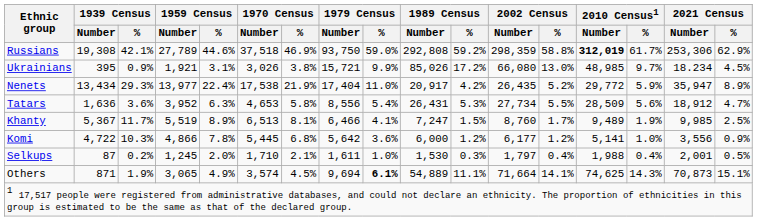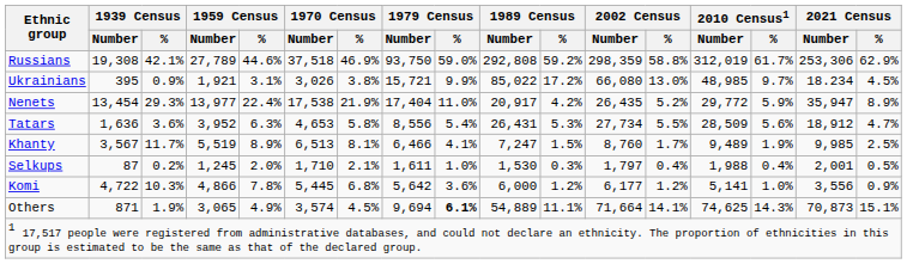 <table class="wikitable" style="text-align: right;">
 <tr style="background:#e0e0e0;">
 <th rowspan="2">Ethnic<br>group</th>
 <th colspan="2">1939 Census</th>
 <th colspan="2">1959 Census</th>
 <th colspan="2">1970 Census</th>
 <th colspan="2">1979 Census</th>
 <th colspan="2">1989 Census</th>
 <th colspan="2">2002 Census</th>
 <th colspan="2">2010 Census<sup>1</sup></th>
 <th colspan="2">2021 Census</th>
 </tr>
 <tr style="background:#e0e0e0;">
 <th>Number</th>
 <th>%</th>
 <th>Number</th>
 <th>%</th>
 <th>Number</th>
 <th>%</th>
 <th>Number</th>
 <th>%</th>
 <th>Number</th>
 <th>%</th>
 <th>Number</th>
 <th>%</th>
 <th>Number</th>
 <th>%</th>
 <th>Number</th>
 <th>%</th>
 </tr>
 <tr>
 <td style="text-align:left;"><a href='#'>Russians</a></td>
 <td>19,308</td>
 <td>42.1%</td>
 <td>27,789</td>
 <td>44.6%</td>
 <td>37,518</td>
 <td>46.9%</td>
 <td>93,750</td>
 <td>59.0%</td>
 <td>292,808</td>
 <td>59.2%</td>
 <td>298,359</td>
 <td>58.8%</td>
-<td><strong>312,019</strong></td>
+<td>312,019</td>
 <td>61.7%</td>
 <td>253,306</td>
 <td>62.9%</td>
 </tr>
 <tr>
 <td style="text-align:left;"><a href='#'>Ukrainians</a></td>
 <td>395</td>
 <td>0.9%</td>
 <td>1,921</td>
 <td>3.1%</td>
 <td>3,026</td>
 <td>3.8%</td>
 <td>15,721</td>
 <td>9.9%</td>
-<td>85,026</td>
+<td>85,022</td>
 <td>17.2%</td>
 <td>66,080</td>
 <td>13.0%</td>
 <td>48,985</td>
 <td>9.7%</td>
 <td>18.234</td>
 <td>4.5%</td>
 </tr>
 <tr>
 <td style="text-align:left;"><a href='#'>Nenets</a></td>
-<td>13,434</td>
+<td>13,454</td>
 <td>29.3%</td>
 <td>13,977</td>
 <td>22.4%</td>
 <td>17,538</td>
 <td>21.9%</td>
 <td>17,404</td>
 <td>11.0%</td>
 <td>20,917</td>
 <td>4.2%</td>
 <td>26,435</td>
 <td>5.2%</td>
 <td>29,772</td>
 <td>5.9%</td>
 <td>35,947</td>
 <td>8.9%</td>
 </tr>
 <tr>
 <td style="text-align:left;"><a href='#'>Tatars</a></td>
 <td>1,636</td>
 <td>3.6%</td>
 <td>3,952</td>
 <td>6.3%</td>
 <td>4,653</td>
 <td>5.8%</td>
 <td>8,556</td>
 <td>5.4%</td>
 <td>26,431</td>
 <td>5.3%</td>
 <td>27,734</td>
 <td>5.5%</td>
 <td>28,509</td>
 <td>5.6%</td>
 <td>18,912</td>
 <td>4.7%</td>
 </tr>
 <tr>
 <td style="text-align:left;"><a href='#'>Khanty</a></td>
-<td>5,367</td>
+<td>3,567</td>
 <td>11.7%</td>
 <td>5,519</td>
 <td>8.9%</td>
 <td>6,513</td>
 <td>8.1%</td>
 <td>6,466</td>
 <td>4.1%</td>
 <td>7,247</td>
 <td>1.5%</td>
 <td>8,760</td>
 <td>1.7%</td>
 <td>9,489</td>
 <td>1.9%</td>
 <td>9,985</td>
 <td>2.5%</td>
+</tr>
+<tr>
+<td style="text-align:left;"><a href='#'>Selkups</a></td>
+<td>87</td>
+<td>0.2%</td>
+<td>1,245</td>
+<td>2.0%</td>
+<td>1,710</td>
+<td>2.1%</td>
+<td>1,611</td>
+<td>1.0%</td>
+<td>1,530</td>
+<td>0.3%</td>
+<td>1,797</td>
+<td>0.4%</td>
+<td>1,988</td>
+<td>0.4%</td>
+<td>2,001</td>
+<td>0.5%</td>
 </tr>
 <tr>
 <td style="text-align:left;"><a href='#'>Komi</a></td>
 <td>4,722</td>
 <td>10.3%</td>
 <td>4,866</td>
 <td>7.8%</td>
 <td>5,445</td>
 <td>6.8%</td>
 <td>5,642</td>
 <td>3.6%</td>
 <td>6,000</td>
 <td>1.2%</td>
 <td>6,177</td>
 <td>1.2%</td>
 <td>5,141</td>
 <td>1.0%</td>
 <td>3,556</td>
 <td>0.9%</td>
-</tr>
-<tr>
-<td style="text-align:left;"><a href='#'>Selkups</a></td>
-<td>87</td>
-<td>0.2%</td>
-<td>1,245</td>
-<td>2.0%</td>
-<td>1,710</td>
-<td>2.1%</td>
-<td>1,611</td>
-<td>1.0%</td>
-<td>1,530</td>
-<td>0.3%</td>
-<td>1,797</td>
-<td>0.4%</td>
-<td>1,988</td>
-<td>0.4%</td>
-<td>2,001</td>
-<td>0.5%</td>
 </tr>
 <tr>
 <td align="left">Others</td>
 <td>871</td>
 <td>1.9%</td>
 <td>3,065</td>
 <td>4.9%</td>
 <td>3,574</td>
 <td>4.5%</td>
 <td>9,694</td>
 <td><strong>6.1%</strong></td>
 <td>54,889</td>
 <td>11.1%</td>
 <td>71,664</td>
 <td>14.1%</td>
 <td>74,625</td>
 <td>14.3%</td>
 <td>70,873</td>
 <td>15.1%</td>
 </tr>
 <tr>
 <td style="text-align:left;" colspan="17"><sup>1</sup> <small>17,517 people were registered from administrative databases, and could not declare an ethnicity. The proportion of ethnicities in this group is estimated to be the same as that of the declared group.</small></td>
 </tr>
 </table>
